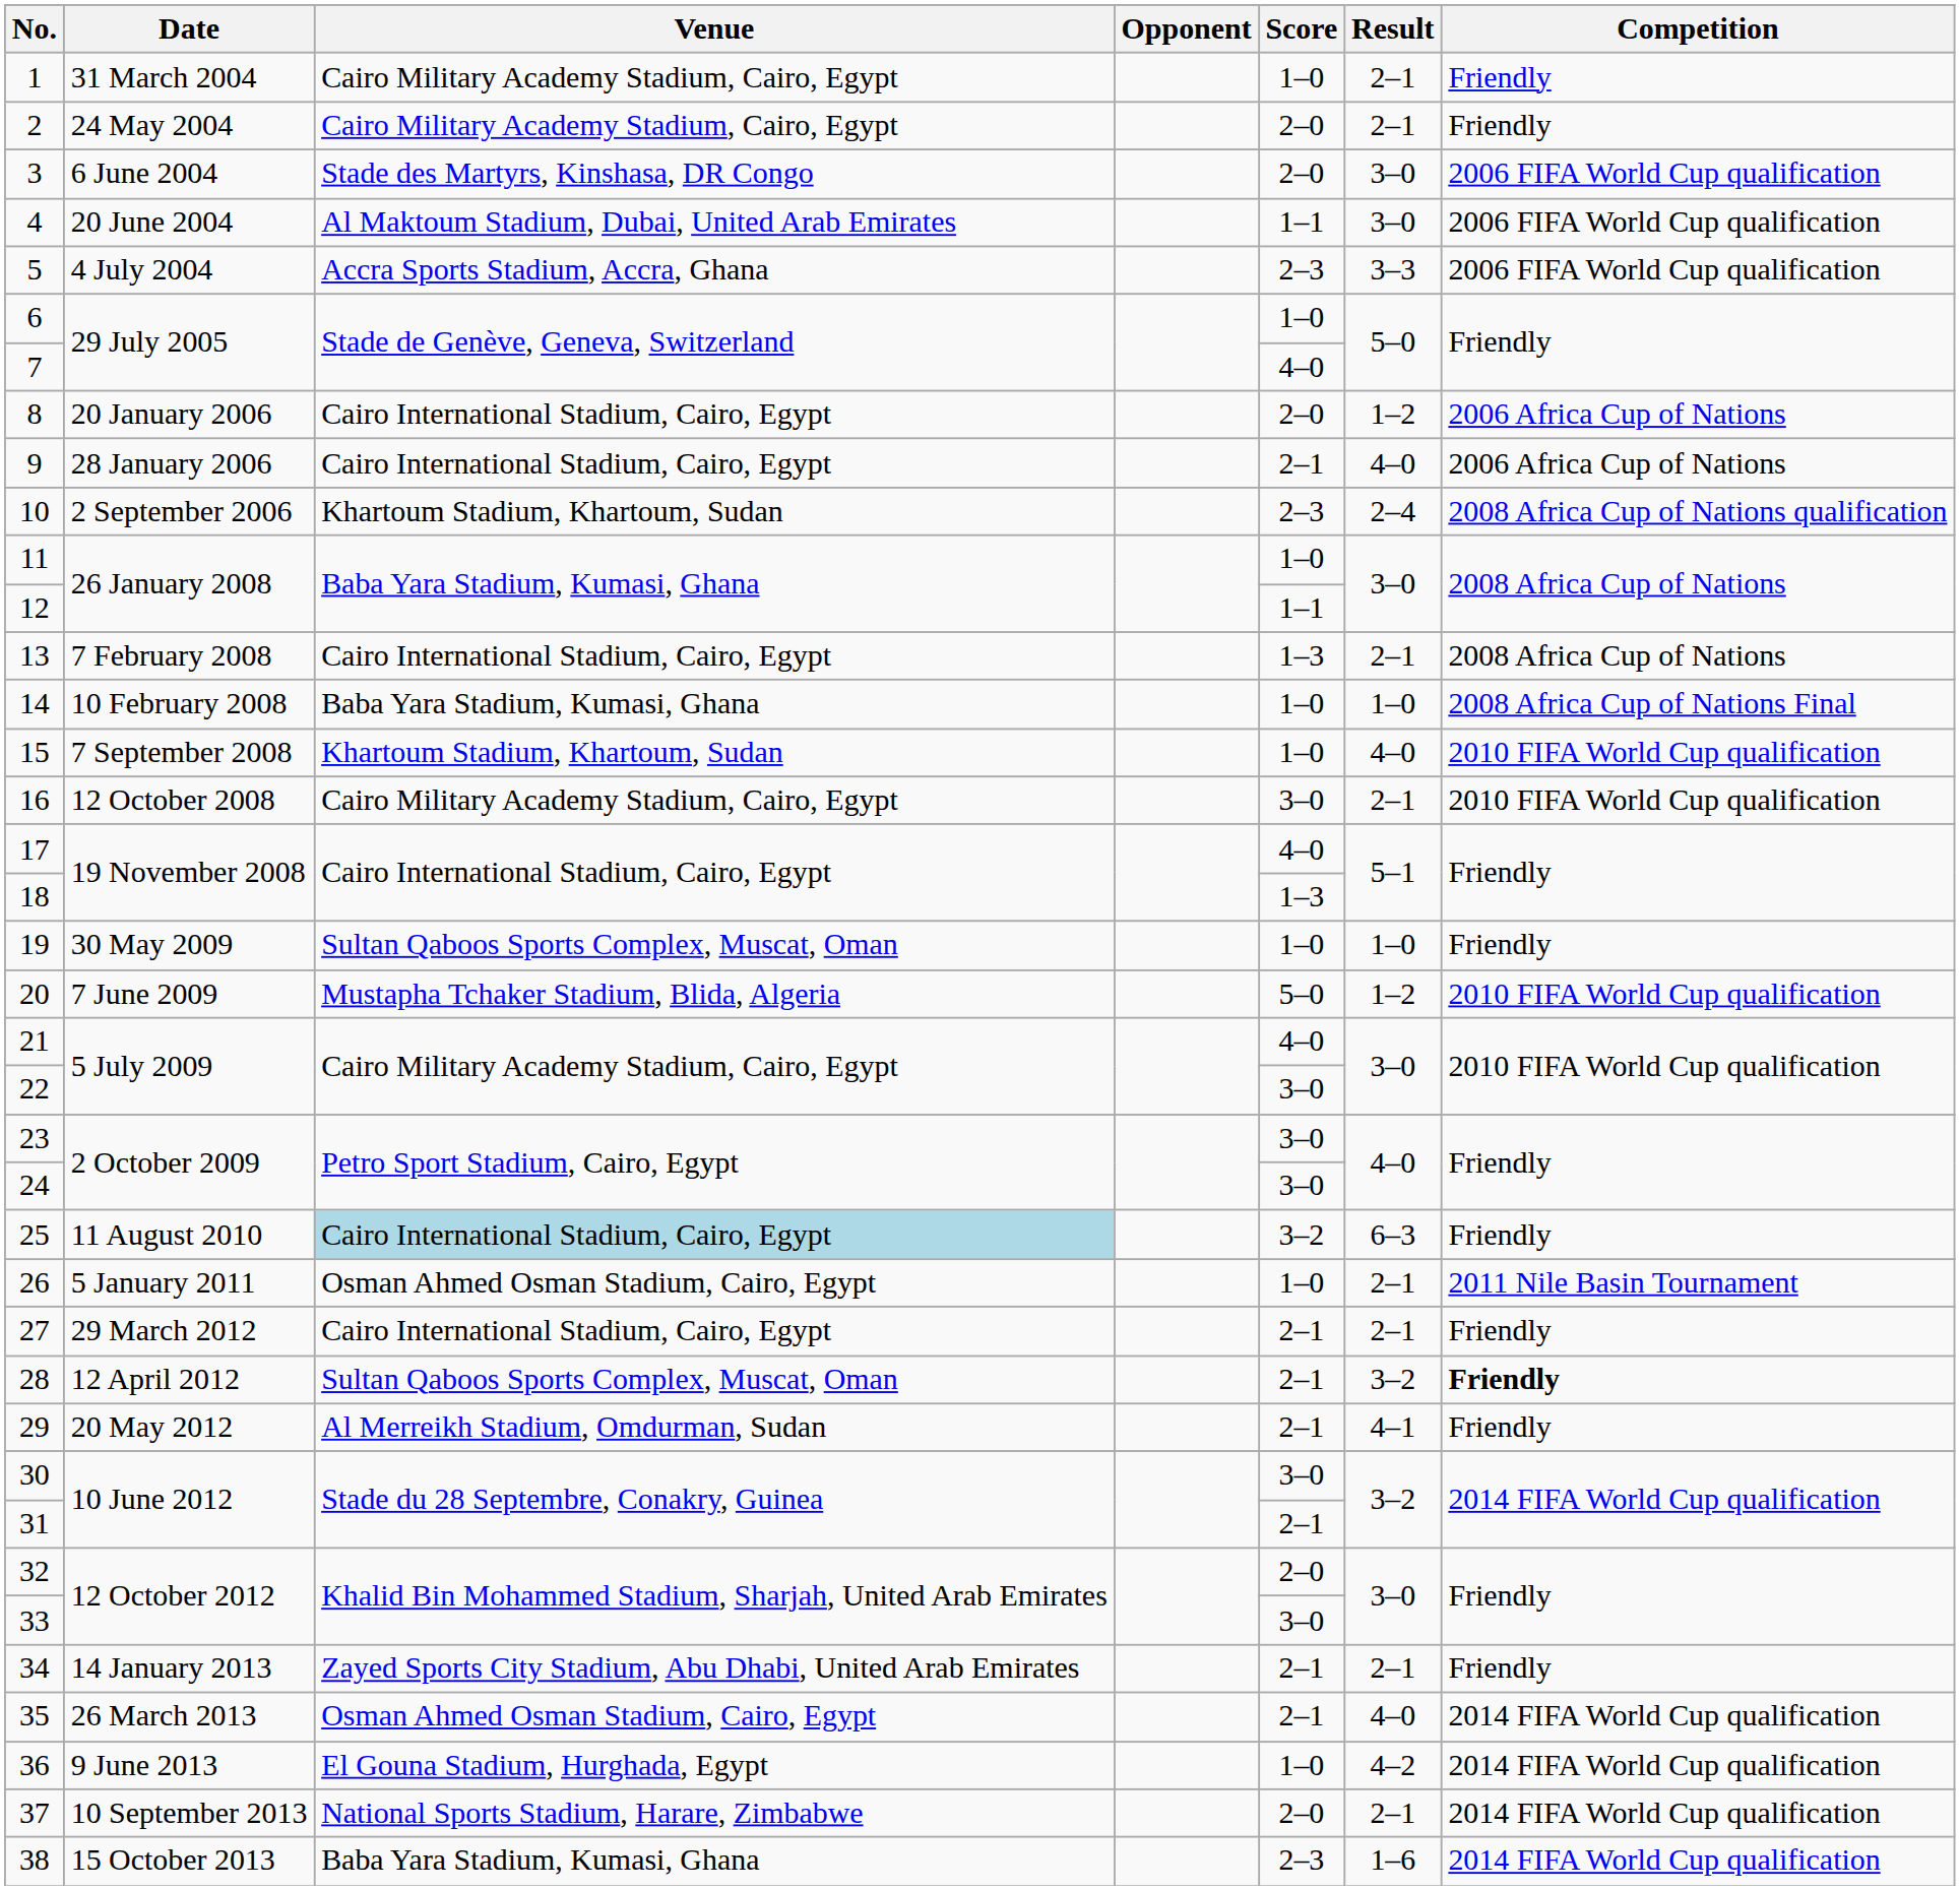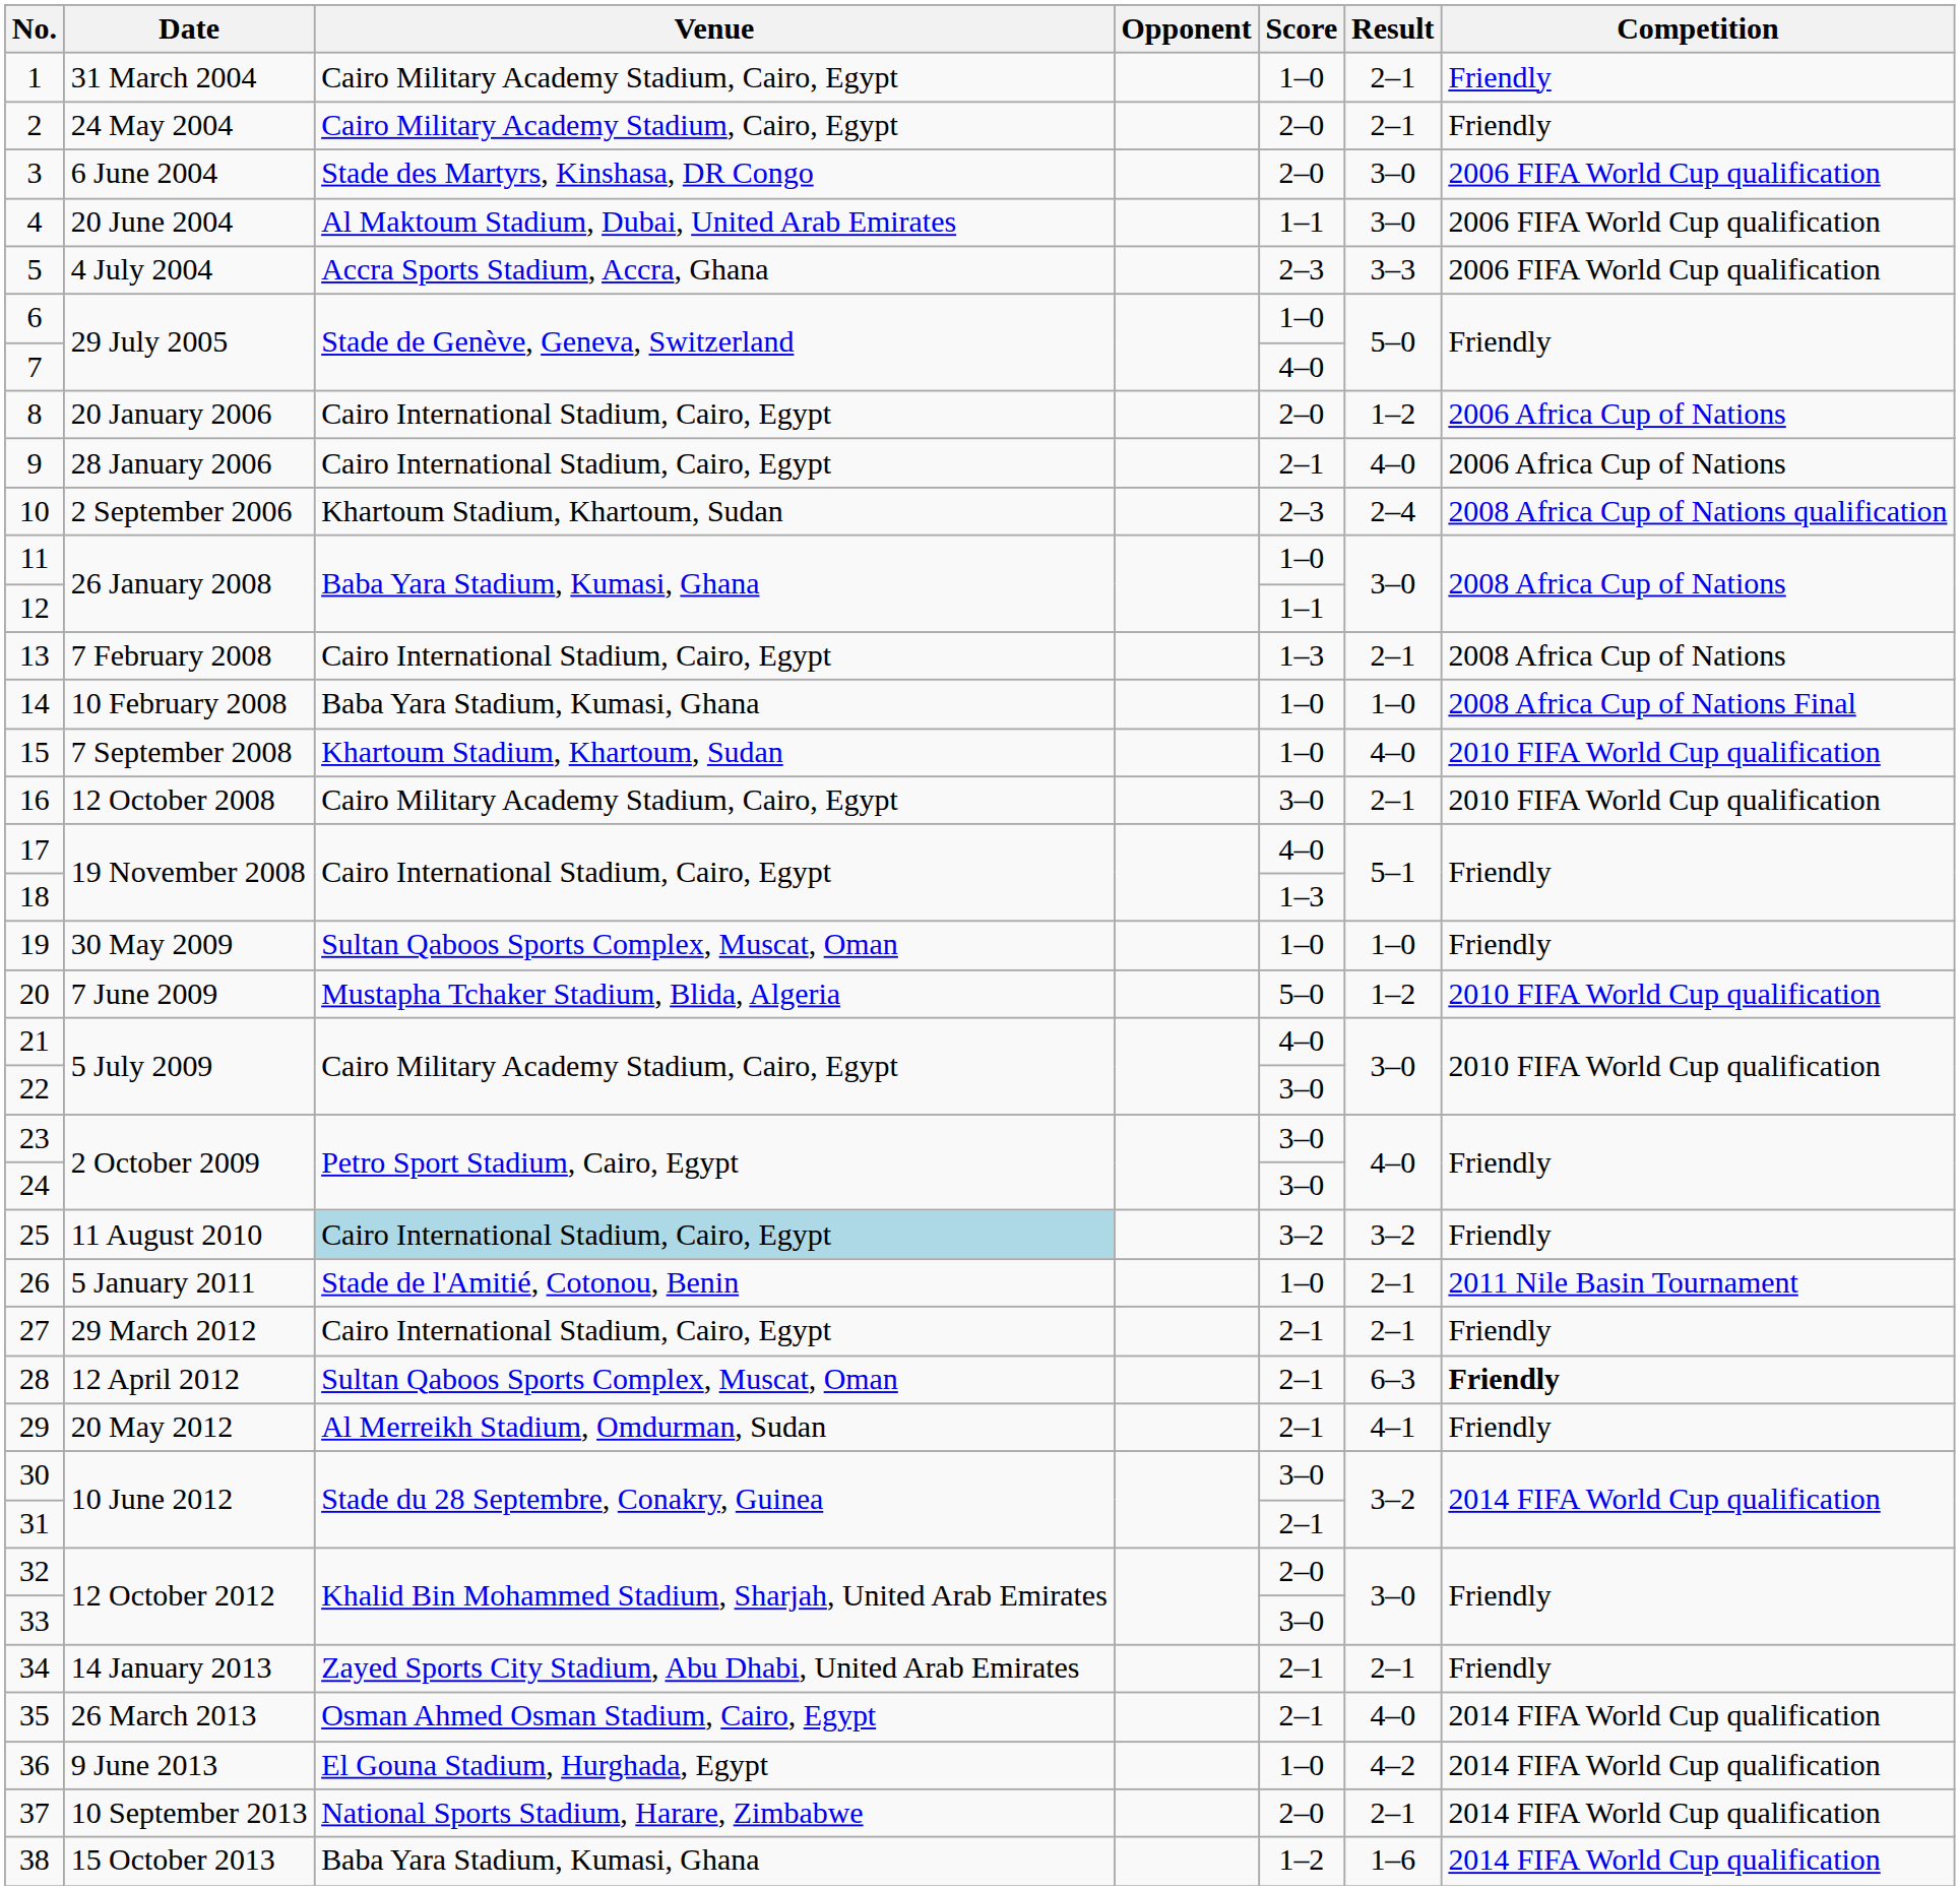 <table class="wikitable sortable">
 <tr>
 <th scope="col">No.</th>
 <th scope="col">Date</th>
 <th scope="col">Venue</th>
 <th scope="col">Opponent</th>
 <th scope="col">Score</th>
 <th scope="col">Result</th>
 <th scope="col">Competition</th>
 </tr>
 <tr>
 <td align="center">1</td>
 <td>31 March 2004</td>
 <td>Cairo Military Academy Stadium, Cairo, Egypt</td>
 <td></td>
 <td align="center">1–0</td>
 <td align="center">2–1</td>
 <td><a href='#'>Friendly</a></td>
 </tr>
 <tr>
 <td align="center">2</td>
 <td>24 May 2004</td>
 <td><a href='#'>Cairo Military Academy Stadium</a>, Cairo, Egypt</td>
 <td></td>
 <td align="center">2–0</td>
 <td align="center">2–1</td>
 <td>Friendly</td>
 </tr>
 <tr>
 <td align="center">3</td>
 <td>6 June 2004</td>
 <td><a href='#'>Stade des Martyrs</a>, <a href='#'>Kinshasa</a>, <a href='#'>DR Congo</a></td>
 <td></td>
 <td align="center">2–0</td>
 <td align="center">3–0</td>
 <td><a href='#'>2006 FIFA World Cup qualification</a></td>
 </tr>
 <tr>
 <td align="center">4</td>
 <td>20 June 2004</td>
 <td><a href='#'>Al Maktoum Stadium</a>, <a href='#'>Dubai</a>, <a href='#'>United Arab Emirates</a></td>
 <td></td>
 <td align="center">1–1</td>
 <td align="center">3–0</td>
 <td>2006 FIFA World Cup qualification</td>
 </tr>
 <tr>
 <td align="center">5</td>
 <td>4 July 2004</td>
 <td><a href='#'>Accra Sports Stadium</a>, <a href='#'>Accra</a>, Ghana</td>
 <td></td>
 <td align=center>2–3</td>
 <td align="center">3–3</td>
 <td>2006 FIFA World Cup qualification</td>
 </tr>
 <tr>
 <td align="center">6</td>
 <td rowspan="2">29 July 2005</td>
 <td rowspan="2"><a href='#'>Stade de Genève</a>, <a href='#'>Geneva</a>, <a href='#'>Switzerland</a></td>
 <td rowspan="2"></td>
 <td align="center">1–0</td>
 <td rowspan="2" align="center">5–0</td>
 <td rowspan="2">Friendly</td>
 </tr>
 <tr>
 <td align="center">7</td>
 <td align="center">4–0</td>
 </tr>
 <tr>
 <td align="center">8</td>
 <td>20 January 2006</td>
 <td>Cairo International Stadium, Cairo, Egypt</td>
 <td></td>
 <td align="center">2–0</td>
 <td align="center">1–2</td>
 <td><a href='#'>2006 Africa Cup of Nations</a></td>
 </tr>
 <tr>
 <td align="center">9</td>
 <td>28 January 2006</td>
 <td>Cairo International Stadium, Cairo, Egypt</td>
 <td></td>
 <td align="center">2–1</td>
 <td align="center">4–0</td>
 <td>2006 Africa Cup of Nations</td>
 </tr>
 <tr>
 <td align="center">10</td>
 <td>2 September 2006</td>
 <td>Khartoum Stadium, Khartoum, Sudan</td>
 <td></td>
 <td align=center>2–3</td>
 <td align="center">2–4</td>
 <td><a href='#'>2008 Africa Cup of Nations qualification</a></td>
 </tr>
 <tr>
 <td align="center">11</td>
 <td rowspan="2">26 January 2008</td>
 <td rowspan="2"><a href='#'>Baba Yara Stadium</a>, <a href='#'>Kumasi</a>, <a href='#'>Ghana</a></td>
 <td rowspan="2"></td>
 <td align="center">1–0</td>
 <td rowspan="2" align="center">3–0</td>
 <td rowspan="2"><a href='#'>2008 Africa Cup of Nations</a></td>
 </tr>
 <tr>
 <td align="center">12</td>
 <td align="center">1–1</td>
 </tr>
 <tr>
 <td align="center">13</td>
 <td>7 February 2008</td>
 <td>Cairo International Stadium, Cairo, Egypt</td>
 <td></td>
 <td align="center">1–3</td>
 <td align="center">2–1</td>
 <td>2008 Africa Cup of Nations</td>
 </tr>
 <tr>
 <td align="center">14</td>
 <td>10 February 2008</td>
 <td>Baba Yara Stadium, Kumasi, Ghana</td>
 <td></td>
 <td align="center">1–0</td>
 <td align="center">1–0</td>
 <td><a href='#'>2008 Africa Cup of Nations Final</a></td>
 </tr>
 <tr>
 <td align="center">15</td>
 <td>7 September 2008</td>
 <td><a href='#'>Khartoum Stadium</a>, <a href='#'>Khartoum</a>, <a href='#'>Sudan</a></td>
 <td></td>
 <td align="center">1–0</td>
 <td align="center">4–0</td>
 <td><a href='#'>2010 FIFA World Cup qualification</a></td>
 </tr>
 <tr>
 <td align="center">16</td>
 <td>12 October 2008</td>
 <td>Cairo Military Academy Stadium, Cairo, Egypt</td>
 <td></td>
 <td align="center">3–0</td>
 <td align="center">2–1</td>
 <td>2010 FIFA World Cup qualification</td>
 </tr>
 <tr>
 <td align="center">17</td>
 <td rowspan="2">19 November 2008</td>
 <td rowspan="2">Cairo International Stadium, Cairo, Egypt</td>
 <td rowspan="2"></td>
 <td align="center">4–0</td>
 <td rowspan="2" align="center">5–1</td>
 <td rowspan="2">Friendly</td>
 </tr>
 <tr>
 <td align="center">18</td>
 <td align="center">1–3</td>
 </tr>
 <tr>
 <td align="center">19</td>
 <td>30 May 2009</td>
 <td><a href='#'>Sultan Qaboos Sports Complex</a>, <a href='#'>Muscat</a>, <a href='#'>Oman</a></td>
 <td></td>
 <td align="center">1–0</td>
 <td align="center">1–0</td>
 <td>Friendly</td>
 </tr>
 <tr>
 <td align="center">20</td>
 <td>7 June 2009</td>
 <td><a href='#'>Mustapha Tchaker Stadium</a>, <a href='#'>Blida</a>, <a href='#'>Algeria</a></td>
 <td></td>
 <td align="center">5–0</td>
 <td align="center">1–2</td>
 <td><a href='#'>2010 FIFA World Cup qualification</a></td>
 </tr>
 <tr>
 <td align="center">21</td>
 <td rowspan="2">5 July 2009</td>
 <td rowspan="2">Cairo Military Academy Stadium, Cairo, Egypt</td>
 <td rowspan="2"></td>
 <td align="center">4–0</td>
 <td rowspan="2" align="center">3–0</td>
 <td rowspan="2">2010 FIFA World Cup qualification</td>
 </tr>
 <tr>
 <td align="center">22</td>
 <td align="center">3–0</td>
 </tr>
 <tr>
 <td align="center">23</td>
 <td rowspan="2">2 October 2009</td>
 <td rowspan="2"><a href='#'>Petro Sport Stadium</a>, Cairo, Egypt</td>
 <td rowspan="2"></td>
 <td align="center">3–0</td>
 <td rowspan="2" align="center">4–0</td>
 <td rowspan="2">Friendly</td>
 </tr>
 <tr>
 <td align="center">24</td>
 <td align="center">3–0</td>
 </tr>
 <tr>
 <td align="center">25</td>
 <td>11 August 2010</td>
 <td style="background: lightblue;">Cairo International Stadium, Cairo, Egypt</td>
 <td></td>
 <td align="center">3–2</td>
-<td align="center">6–3</td>
+<td align="center">3–2</td>
 <td>Friendly</td>
 </tr>
 <tr>
 <td align="center">26</td>
 <td>5 January 2011</td>
-<td>Osman Ahmed Osman Stadium, Cairo, Egypt</td>
+<td><a href='#'>Stade de l'Amitié</a>, <a href='#'>Cotonou</a>, <a href='#'>Benin</a></td>
 <td></td>
 <td align="center">1–0</td>
 <td align="center">2–1</td>
 <td><a href='#'>2011 Nile Basin Tournament</a></td>
 </tr>
 <tr>
 <td align="center">27</td>
 <td>29 March 2012</td>
 <td>Cairo International Stadium, Cairo, Egypt</td>
 <td></td>
 <td align="center">2–1</td>
 <td align="center">2–1</td>
 <td>Friendly</td>
 </tr>
 <tr>
 <td align="center">28</td>
 <td>12 April 2012</td>
 <td><a href='#'>Sultan Qaboos Sports Complex</a>, <a href='#'>Muscat</a>, <a href='#'>Oman</a></td>
 <td></td>
 <td align="center">2–1</td>
-<td align="center">3–2</td>
+<td align="center">6–3</td>
 <td><strong>Friendly</strong></td>
 </tr>
 <tr>
 <td align="center">29</td>
 <td>20 May 2012</td>
 <td><a href='#'>Al Merreikh Stadium</a>, <a href='#'>Omdurman</a>, Sudan</td>
 <td></td>
 <td align="center">2–1</td>
 <td align="center">4–1</td>
 <td>Friendly</td>
 </tr>
 <tr>
 <td align="center">30</td>
 <td rowspan="2">10 June 2012</td>
 <td rowspan="2"><a href='#'>Stade du 28 Septembre</a>, <a href='#'>Conakry</a>, <a href='#'>Guinea</a></td>
 <td rowspan="2"></td>
 <td align="center">3–0</td>
 <td rowspan="2" align="center">3–2</td>
 <td rowspan="2"><a href='#'>2014 FIFA World Cup qualification</a></td>
 </tr>
 <tr>
 <td align="center">31</td>
 <td align="center">2–1</td>
 </tr>
 <tr>
 <td align="center">32</td>
 <td rowspan="2">12 October 2012</td>
 <td rowspan="2"><a href='#'>Khalid Bin Mohammed Stadium</a>, <a href='#'>Sharjah</a>, United Arab Emirates</td>
 <td rowspan="2"></td>
 <td align="center">2–0</td>
 <td rowspan="2" align="center">3–0</td>
 <td rowspan="2">Friendly</td>
 </tr>
 <tr>
 <td align="center">33</td>
 <td align="center">3–0</td>
 </tr>
 <tr>
 <td align="center">34</td>
 <td>14 January 2013</td>
 <td><a href='#'>Zayed Sports City Stadium</a>, <a href='#'>Abu Dhabi</a>, United Arab Emirates</td>
 <td></td>
 <td align="center">2–1</td>
 <td align="center">2–1</td>
 <td>Friendly</td>
 </tr>
 <tr>
 <td align="center">35</td>
 <td>26 March 2013</td>
 <td><a href='#'>Osman Ahmed Osman Stadium</a>, <a href='#'>Cairo</a>, <a href='#'>Egypt</a></td>
 <td></td>
 <td align="center">2–1</td>
 <td align="center">4–0</td>
 <td>2014 FIFA World Cup qualification</td>
 </tr>
 <tr>
 <td align="center">36</td>
 <td>9 June 2013</td>
 <td><a href='#'>El Gouna Stadium</a>, <a href='#'>Hurghada</a>, Egypt</td>
 <td></td>
 <td align="center">1–0</td>
 <td align="center">4–2</td>
 <td>2014 FIFA World Cup qualification</td>
 </tr>
 <tr>
 <td align="center">37</td>
 <td>10 September 2013</td>
 <td><a href='#'>National Sports Stadium</a>, <a href='#'>Harare</a>, <a href='#'>Zimbabwe</a></td>
 <td></td>
 <td align="center">2–0</td>
 <td align="center">2–1</td>
 <td>2014 FIFA World Cup qualification</td>
 </tr>
 <tr>
 <td align="center">38</td>
 <td>15 October 2013</td>
 <td>Baba Yara Stadium, Kumasi, Ghana</td>
 <td></td>
-<td align=center>2–3</td>
+<td align="center">1–2</td>
 <td align="center">1–6</td>
 <td><a href='#'>2014 FIFA World Cup qualification</a></td>
 </tr>
 </table>
